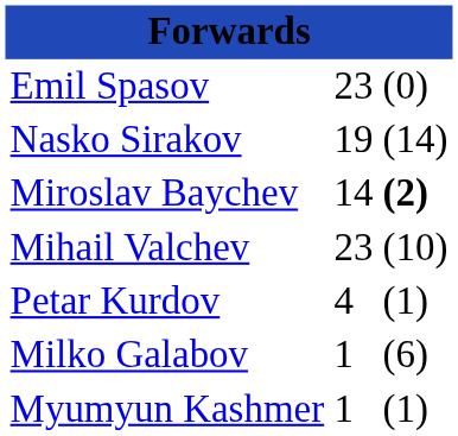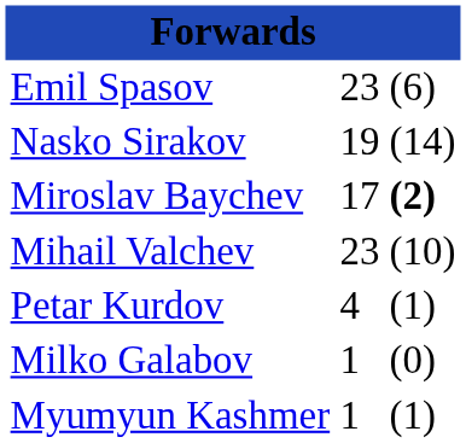 <table class="toccolours" border="0" cellpadding="2" cellspacing="0" align="left" style="margin:0.5em;">
 <tr>
 <th colspan="4" align="center" bgcolor="#2049B7"><span>Forwards</span></th>
 </tr>
 <tr>
 <td> <a href='#'>Emil Spasov</a></td>
 <td>23</td>
-<td>(0)</td>
+<td>(6)</td>
 </tr>
 <tr>
 <td> <a href='#'>Nasko Sirakov</a></td>
 <td>19</td>
 <td>(14)</td>
 </tr>
 <tr>
 <td> <a href='#'>Miroslav Baychev</a></td>
-<td>14</td>
+<td>17</td>
 <td><strong>(2)</strong></td>
 </tr>
 <tr>
 <td> <a href='#'>Mihail Valchev</a></td>
 <td>23</td>
 <td>(10)</td>
 </tr>
 <tr>
 <td> <a href='#'>Petar Kurdov</a></td>
 <td>4</td>
 <td>(1)</td>
 </tr>
 <tr>
 <td> <a href='#'>Milko Galabov</a></td>
 <td>1</td>
-<td>(6)</td>
+<td>(0)</td>
 </tr>
 <tr>
 <td> <a href='#'>Myumyun Kashmer</a></td>
 <td>1</td>
 <td>(1)</td>
 </tr>
 <tr>
 </tr>
 </table>
